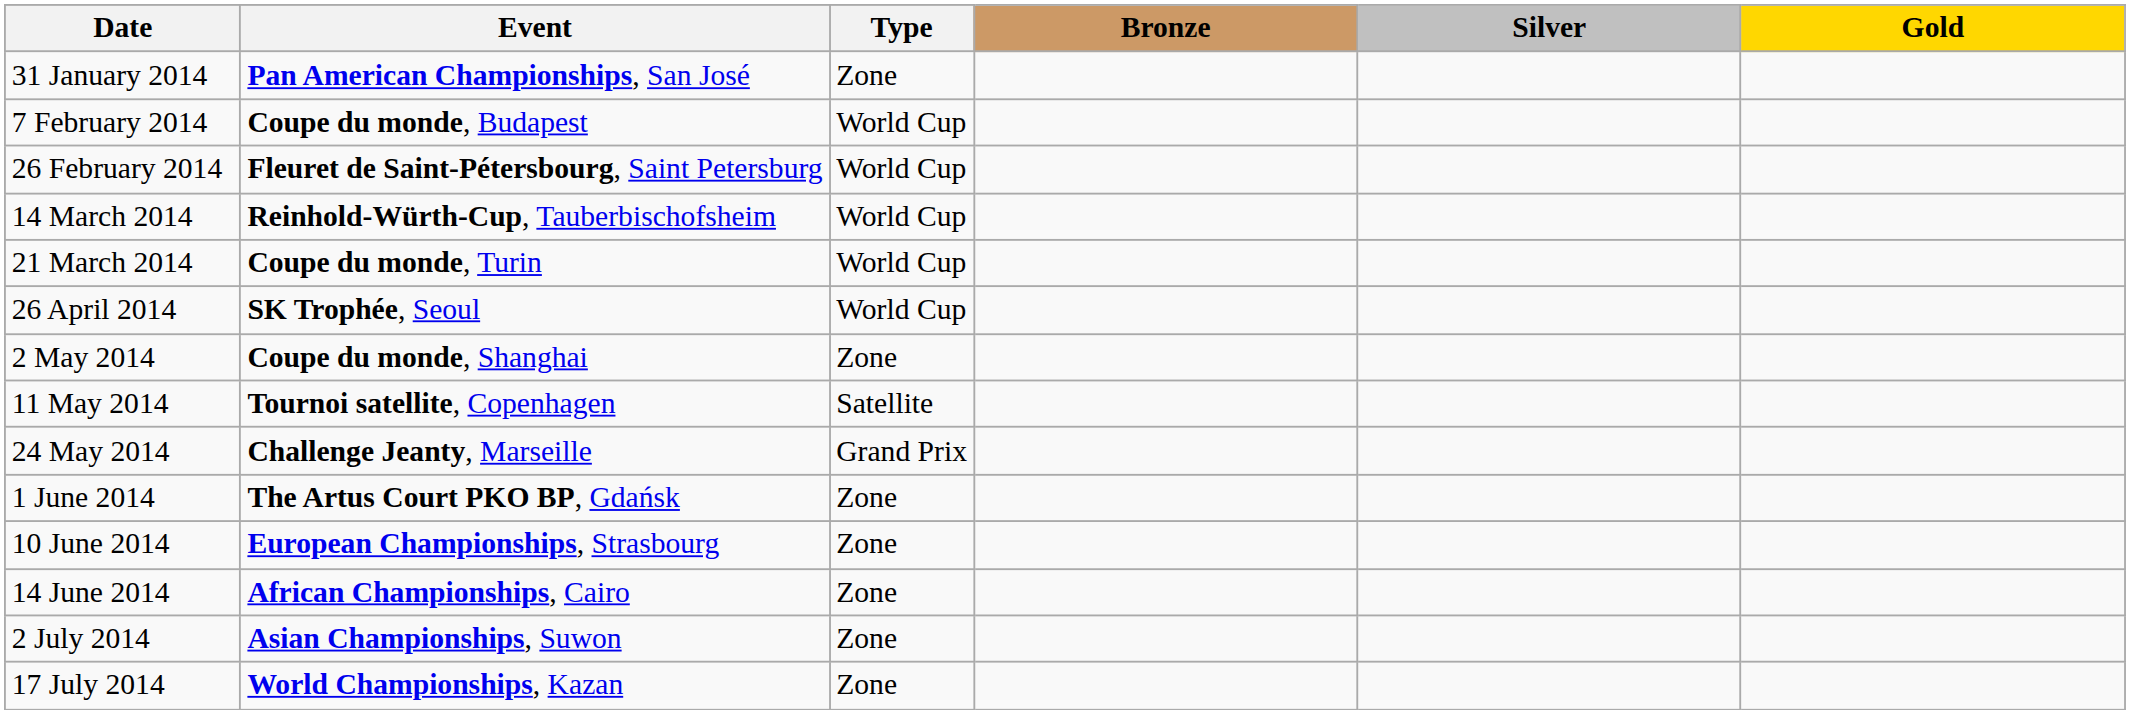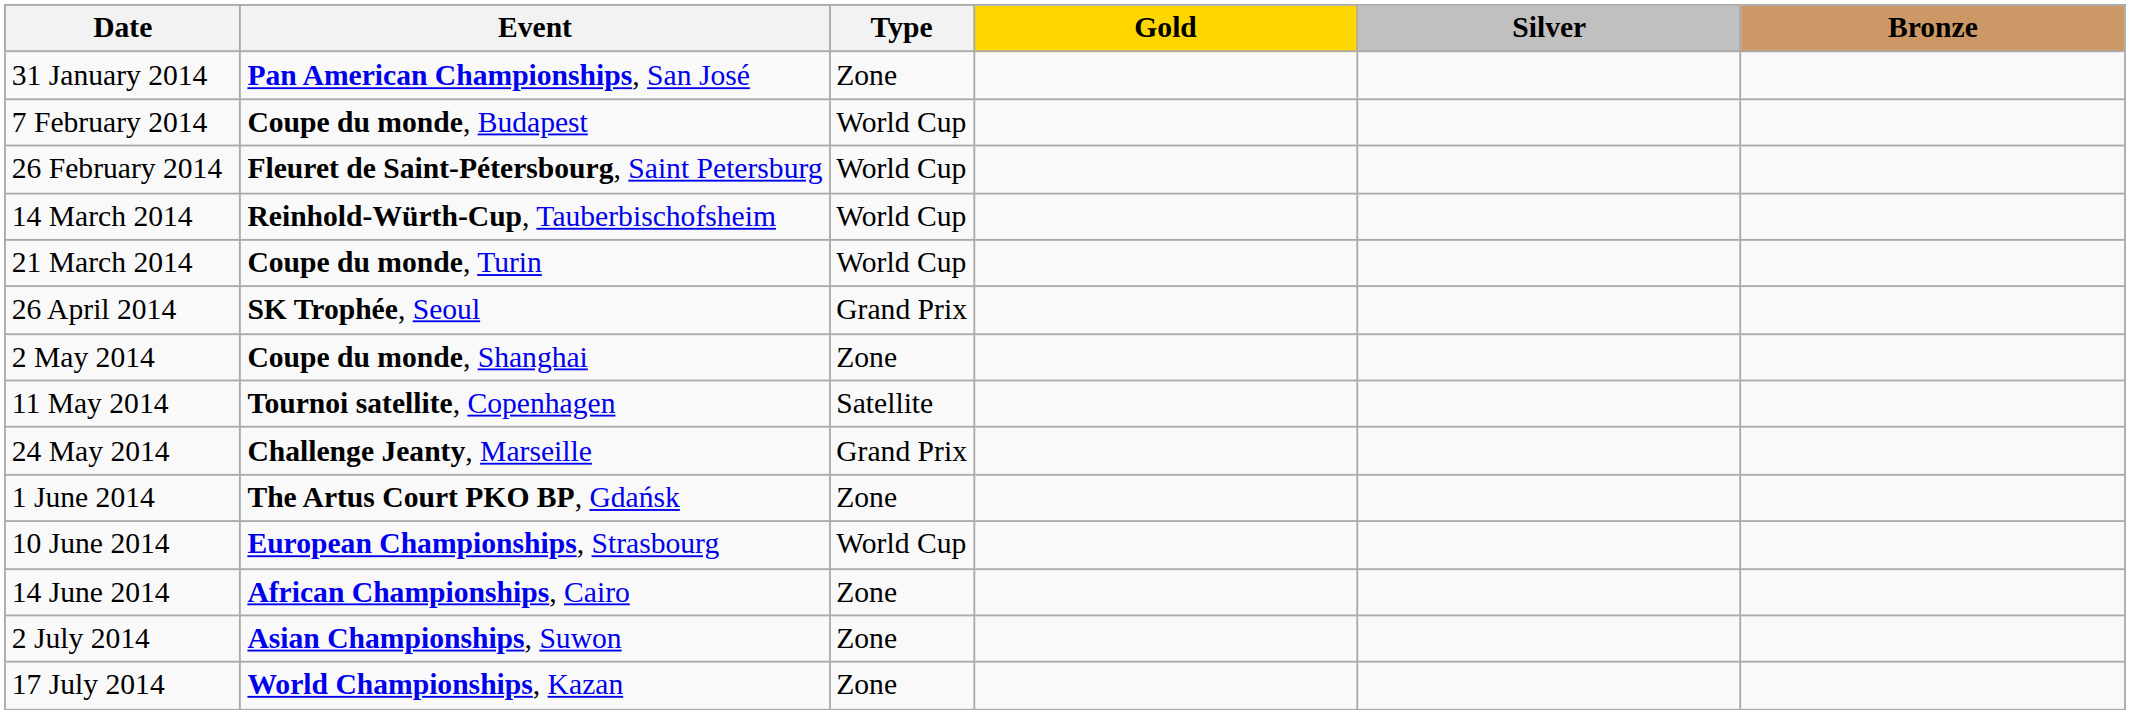 <table class="wikitable plainrowheaders" border="1" style="font-size:100%">
 <tr style="text-align:center; background-color:#efefef;">
 <th scope=col style="width:120px;">Date</th>
 <th scope=col>Event</th>
 <th scope=col>Type</th>
+<th scope=col style="width:200px; background: gold;">Gold</th>
+<th scope=col style="width:200px; background: silver;">Silver</th>
 <th scope=col style="width:200px; background: #cc9966;">Bronze</th>
-<th scope=col style="width:200px; background: silver;">Silver</th>
-<th scope=col style="width:200px; background: gold;">Gold</th>
 </tr>
 <tr>
 <td>31 January 2014</td>
 <td><strong><a href='#'>Pan American Championships</a></strong>, <a href='#'>San José</a></td>
 <td>Zone</td>
-<td><br></td>
 <td></td>
 <td></td>
+<td><br></td>
 </tr>
 <tr>
 <td>7 February 2014</td>
 <td><strong>Coupe du monde</strong>, <a href='#'>Budapest</a></td>
 <td>World Cup</td>
-<td><br></td>
 <td></td>
 <td></td>
+<td><br></td>
 </tr>
 <tr>
 <td>26 February 2014</td>
 <td><strong>Fleuret de Saint-Pétersbourg</strong>, <a href='#'>Saint Petersburg</a></td>
 <td>World Cup</td>
-<td><br></td>
 <td></td>
 <td></td>
+<td><br></td>
 </tr>
 <tr>
 <td>14 March 2014</td>
 <td><strong>Reinhold-Würth-Cup</strong>, <a href='#'>Tauberbischofsheim</a></td>
 <td>World Cup</td>
-<td><br></td>
 <td></td>
 <td></td>
+<td><br></td>
 </tr>
 <tr>
 <td>21 March 2014</td>
 <td><strong>Coupe du monde</strong>, <a href='#'>Turin</a></td>
 <td>World Cup</td>
-<td><br></td>
 <td></td>
 <td></td>
+<td><br></td>
 </tr>
 <tr>
 <td>26 April 2014</td>
 <td><strong>SK Trophée</strong>, <a href='#'>Seoul</a></td>
-<td>World Cup</td>
-<td><br></td>
+<td>Grand Prix</td>
 <td></td>
 <td></td>
+<td><br></td>
 </tr>
 <tr>
 <td>2 May 2014</td>
 <td><strong>Coupe du monde</strong>, <a href='#'>Shanghai</a></td>
 <td>Zone</td>
-<td><br></td>
 <td></td>
 <td></td>
+<td><br></td>
 </tr>
 <tr>
 <td>11 May 2014</td>
 <td><strong>Tournoi satellite</strong>, <a href='#'>Copenhagen</a></td>
 <td>Satellite</td>
-<td><br></td>
 <td></td>
 <td></td>
+<td><br></td>
 </tr>
 <tr>
 <td>24 May 2014</td>
 <td><strong>Challenge Jeanty</strong>, <a href='#'>Marseille</a></td>
 <td>Grand Prix</td>
-<td><br></td>
 <td></td>
 <td></td>
+<td><br></td>
 </tr>
 <tr>
 <td>1 June 2014</td>
 <td><strong>The Artus Court PKO BP</strong>, <a href='#'>Gdańsk</a></td>
 <td>Zone</td>
-<td><br></td>
 <td></td>
 <td></td>
+<td><br></td>
 </tr>
 <tr>
 <td>10 June 2014</td>
 <td><strong><a href='#'>European Championships</a></strong>, <a href='#'>Strasbourg</a></td>
-<td>Zone</td>
-<td><br></td>
+<td>World Cup</td>
 <td></td>
 <td></td>
+<td><br></td>
 </tr>
 <tr>
 <td>14 June 2014</td>
 <td><strong><a href='#'>African Championships</a></strong>, <a href='#'>Cairo</a></td>
 <td>Zone</td>
-<td><br></td>
 <td></td>
 <td></td>
+<td><br></td>
 </tr>
 <tr>
 <td>2 July 2014</td>
 <td><strong><a href='#'>Asian Championships</a></strong>, <a href='#'>Suwon</a></td>
 <td>Zone</td>
-<td><br></td>
 <td></td>
 <td></td>
+<td><br></td>
 </tr>
 <tr>
 <td>17 July 2014</td>
 <td><strong><a href='#'>World Championships</a></strong>, <a href='#'>Kazan</a></td>
 <td>Zone</td>
-<td><br></td>
 <td></td>
 <td></td>
+<td><br></td>
 </tr>
 </table>
